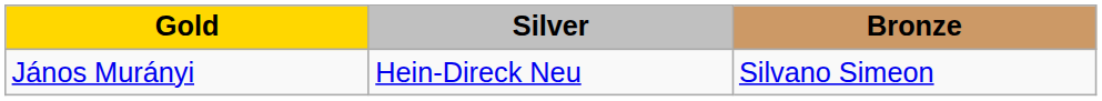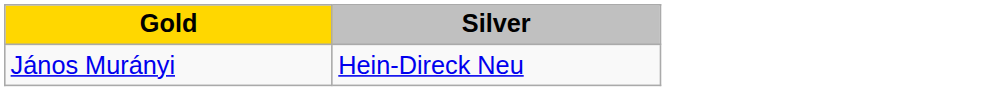 <table class="wikitable" style="text-align:left">
 <tr align="center">
 <td width=200 bgcolor=gold><strong>Gold</strong></td>
 <td width=200 bgcolor=silver><strong>Silver</strong></td>
-<td width=200 bgcolor=CC9966><strong>Bronze</strong></td>
 </tr>
 <tr>
 <td><a href='#'>János Murányi</a><br><em></em></td>
 <td><a href='#'>Hein-Direck Neu</a><br><em></em></td>
-<td><a href='#'>Silvano Simeon</a><br><em></em></td>
 </tr>
 </table>
